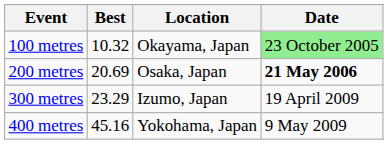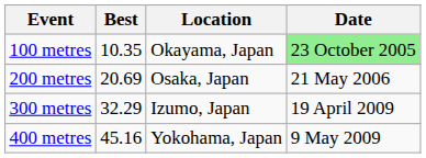 <table class="wikitable">
 <tr>
 <th>Event</th>
 <th>Best</th>
 <th>Location</th>
 <th>Date</th>
 </tr>
 <tr>
 <td><a href='#'>100 metres</a></td>
-<td>10.32</td>
+<td>10.35</td>
 <td>Okayama, Japan</td>
 <td style="background: lightgreen;">23 October 2005</td>
 </tr>
 <tr>
 <td><a href='#'>200 metres</a></td>
 <td>20.69</td>
 <td>Osaka, Japan</td>
-<td><strong>21 May 2006</strong></td>
+<td>21 May 2006</td>
 </tr>
 <tr>
 <td><a href='#'>300 metres</a></td>
-<td>23.29</td>
+<td>32.29</td>
 <td>Izumo, Japan</td>
 <td>19 April 2009</td>
 </tr>
 <tr>
 <td><a href='#'>400 metres</a></td>
 <td>45.16</td>
 <td>Yokohama, Japan</td>
 <td>9 May 2009</td>
 </tr>
 </table>
